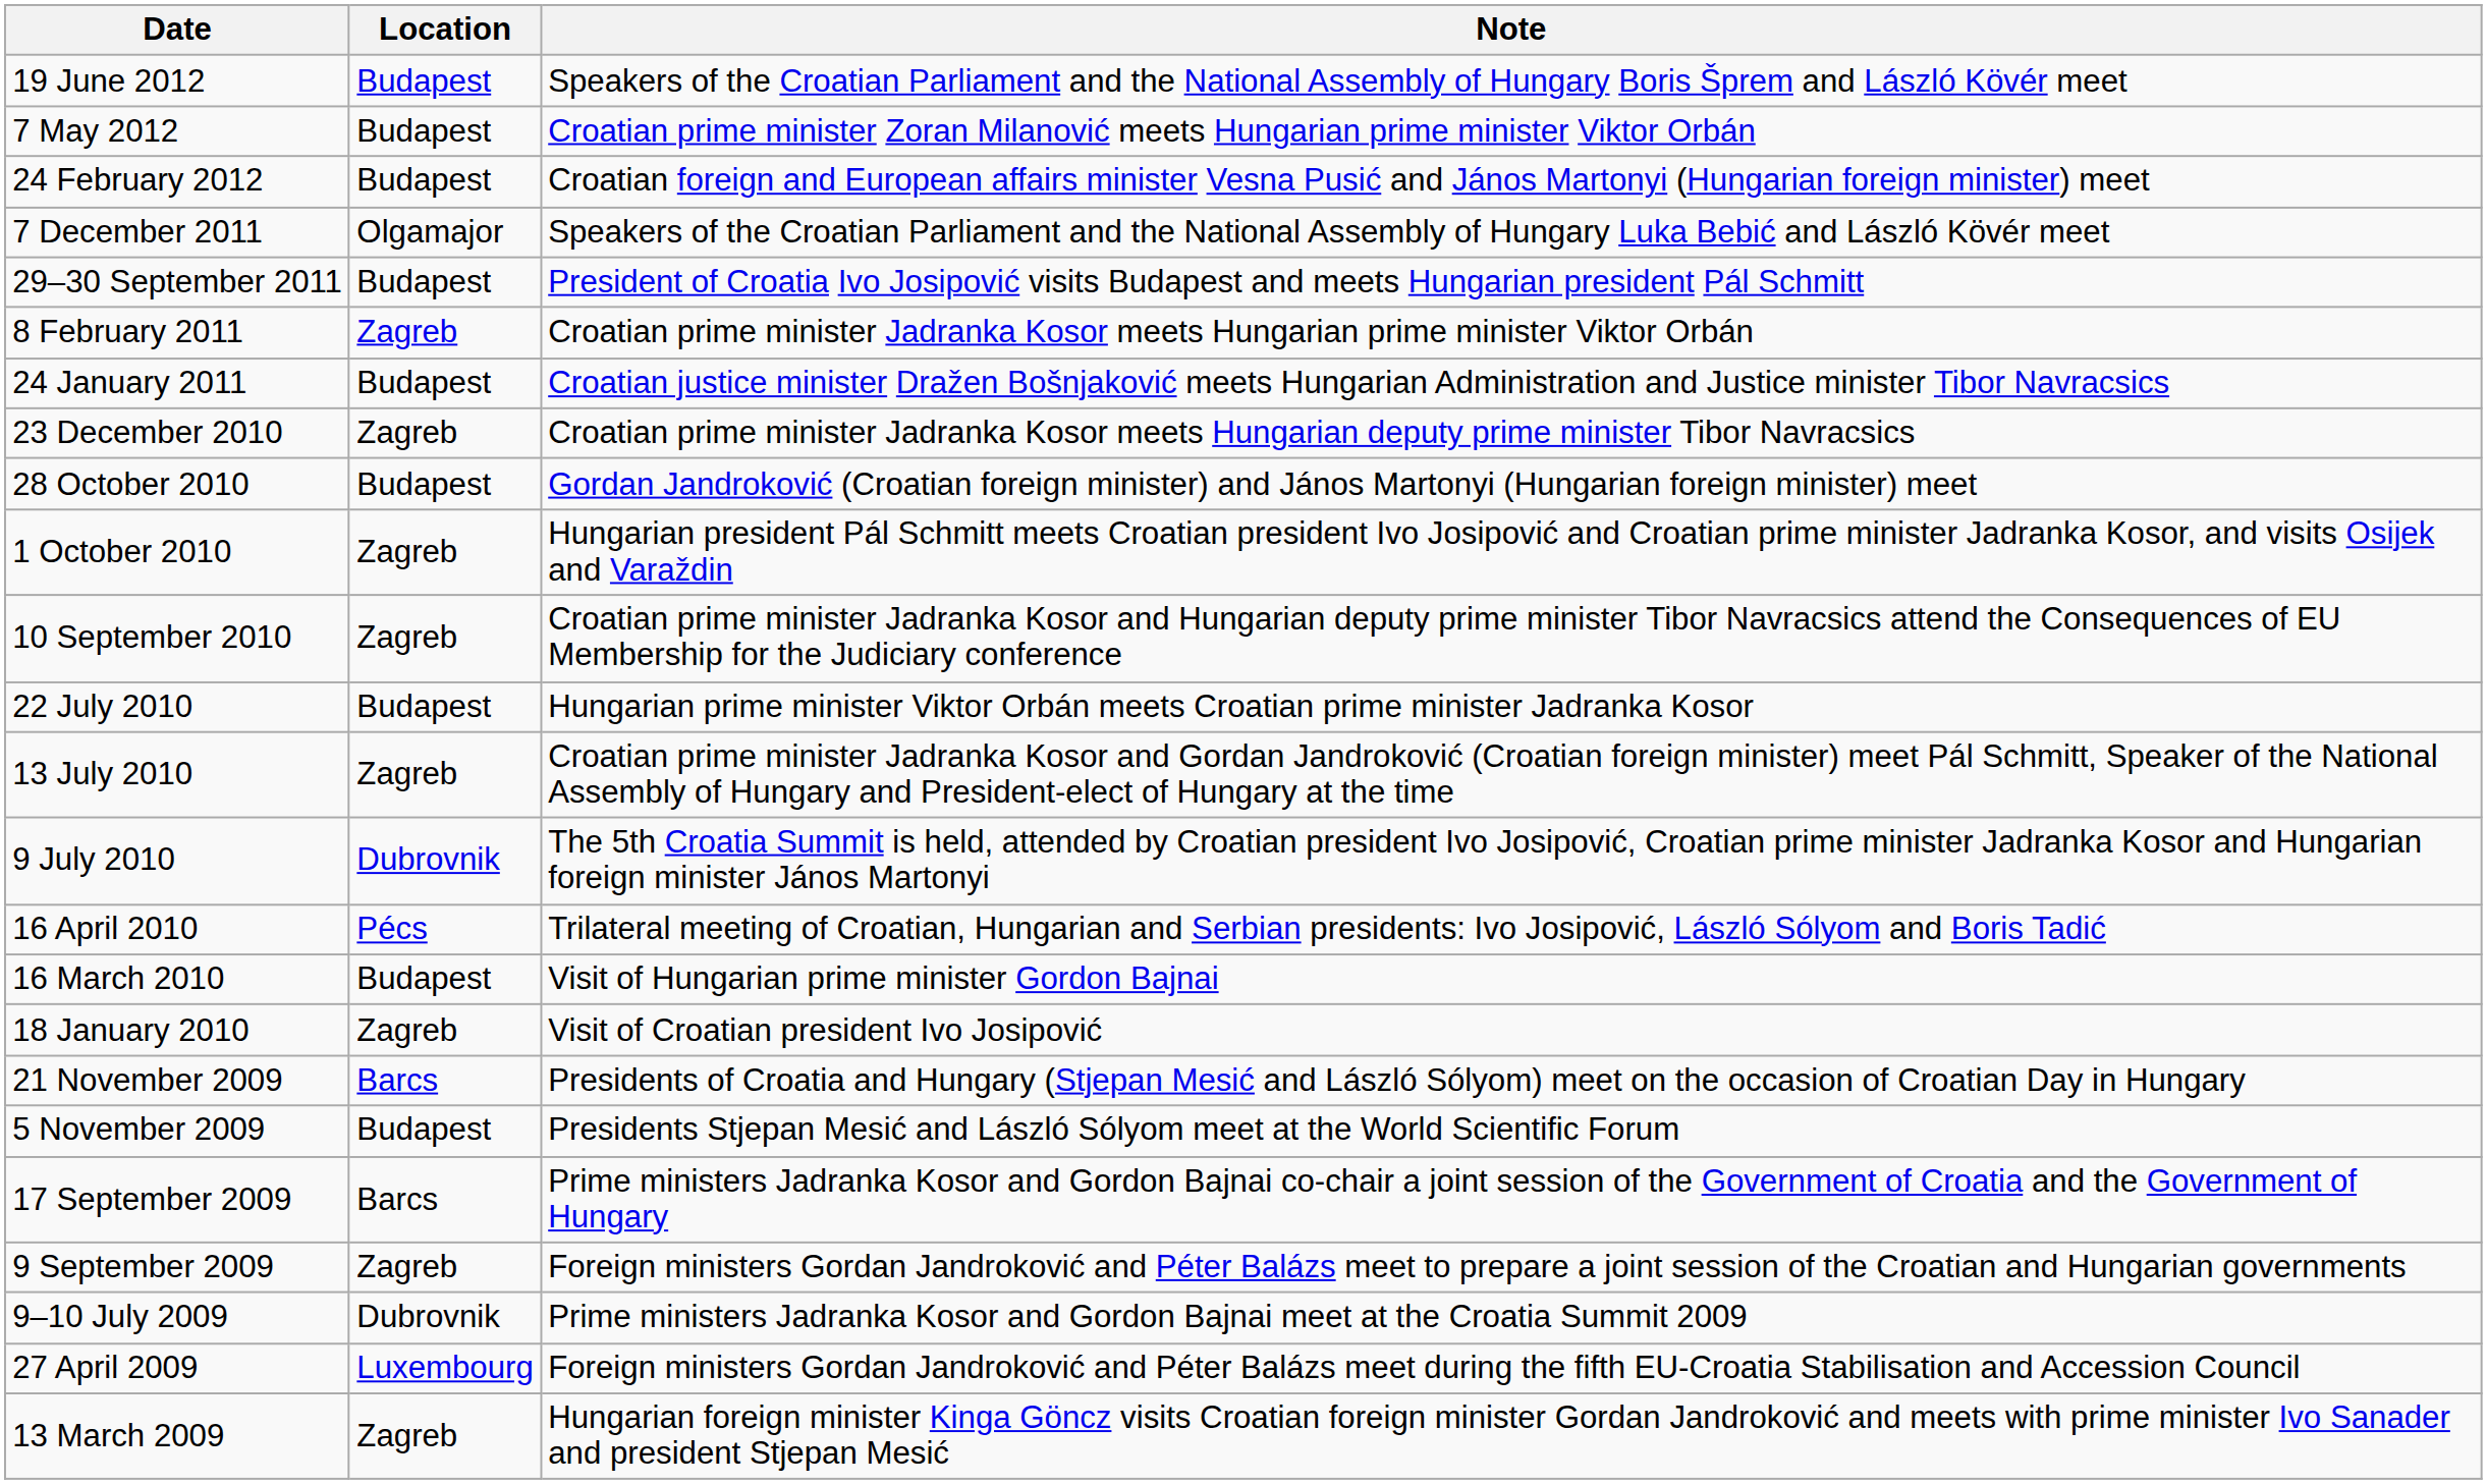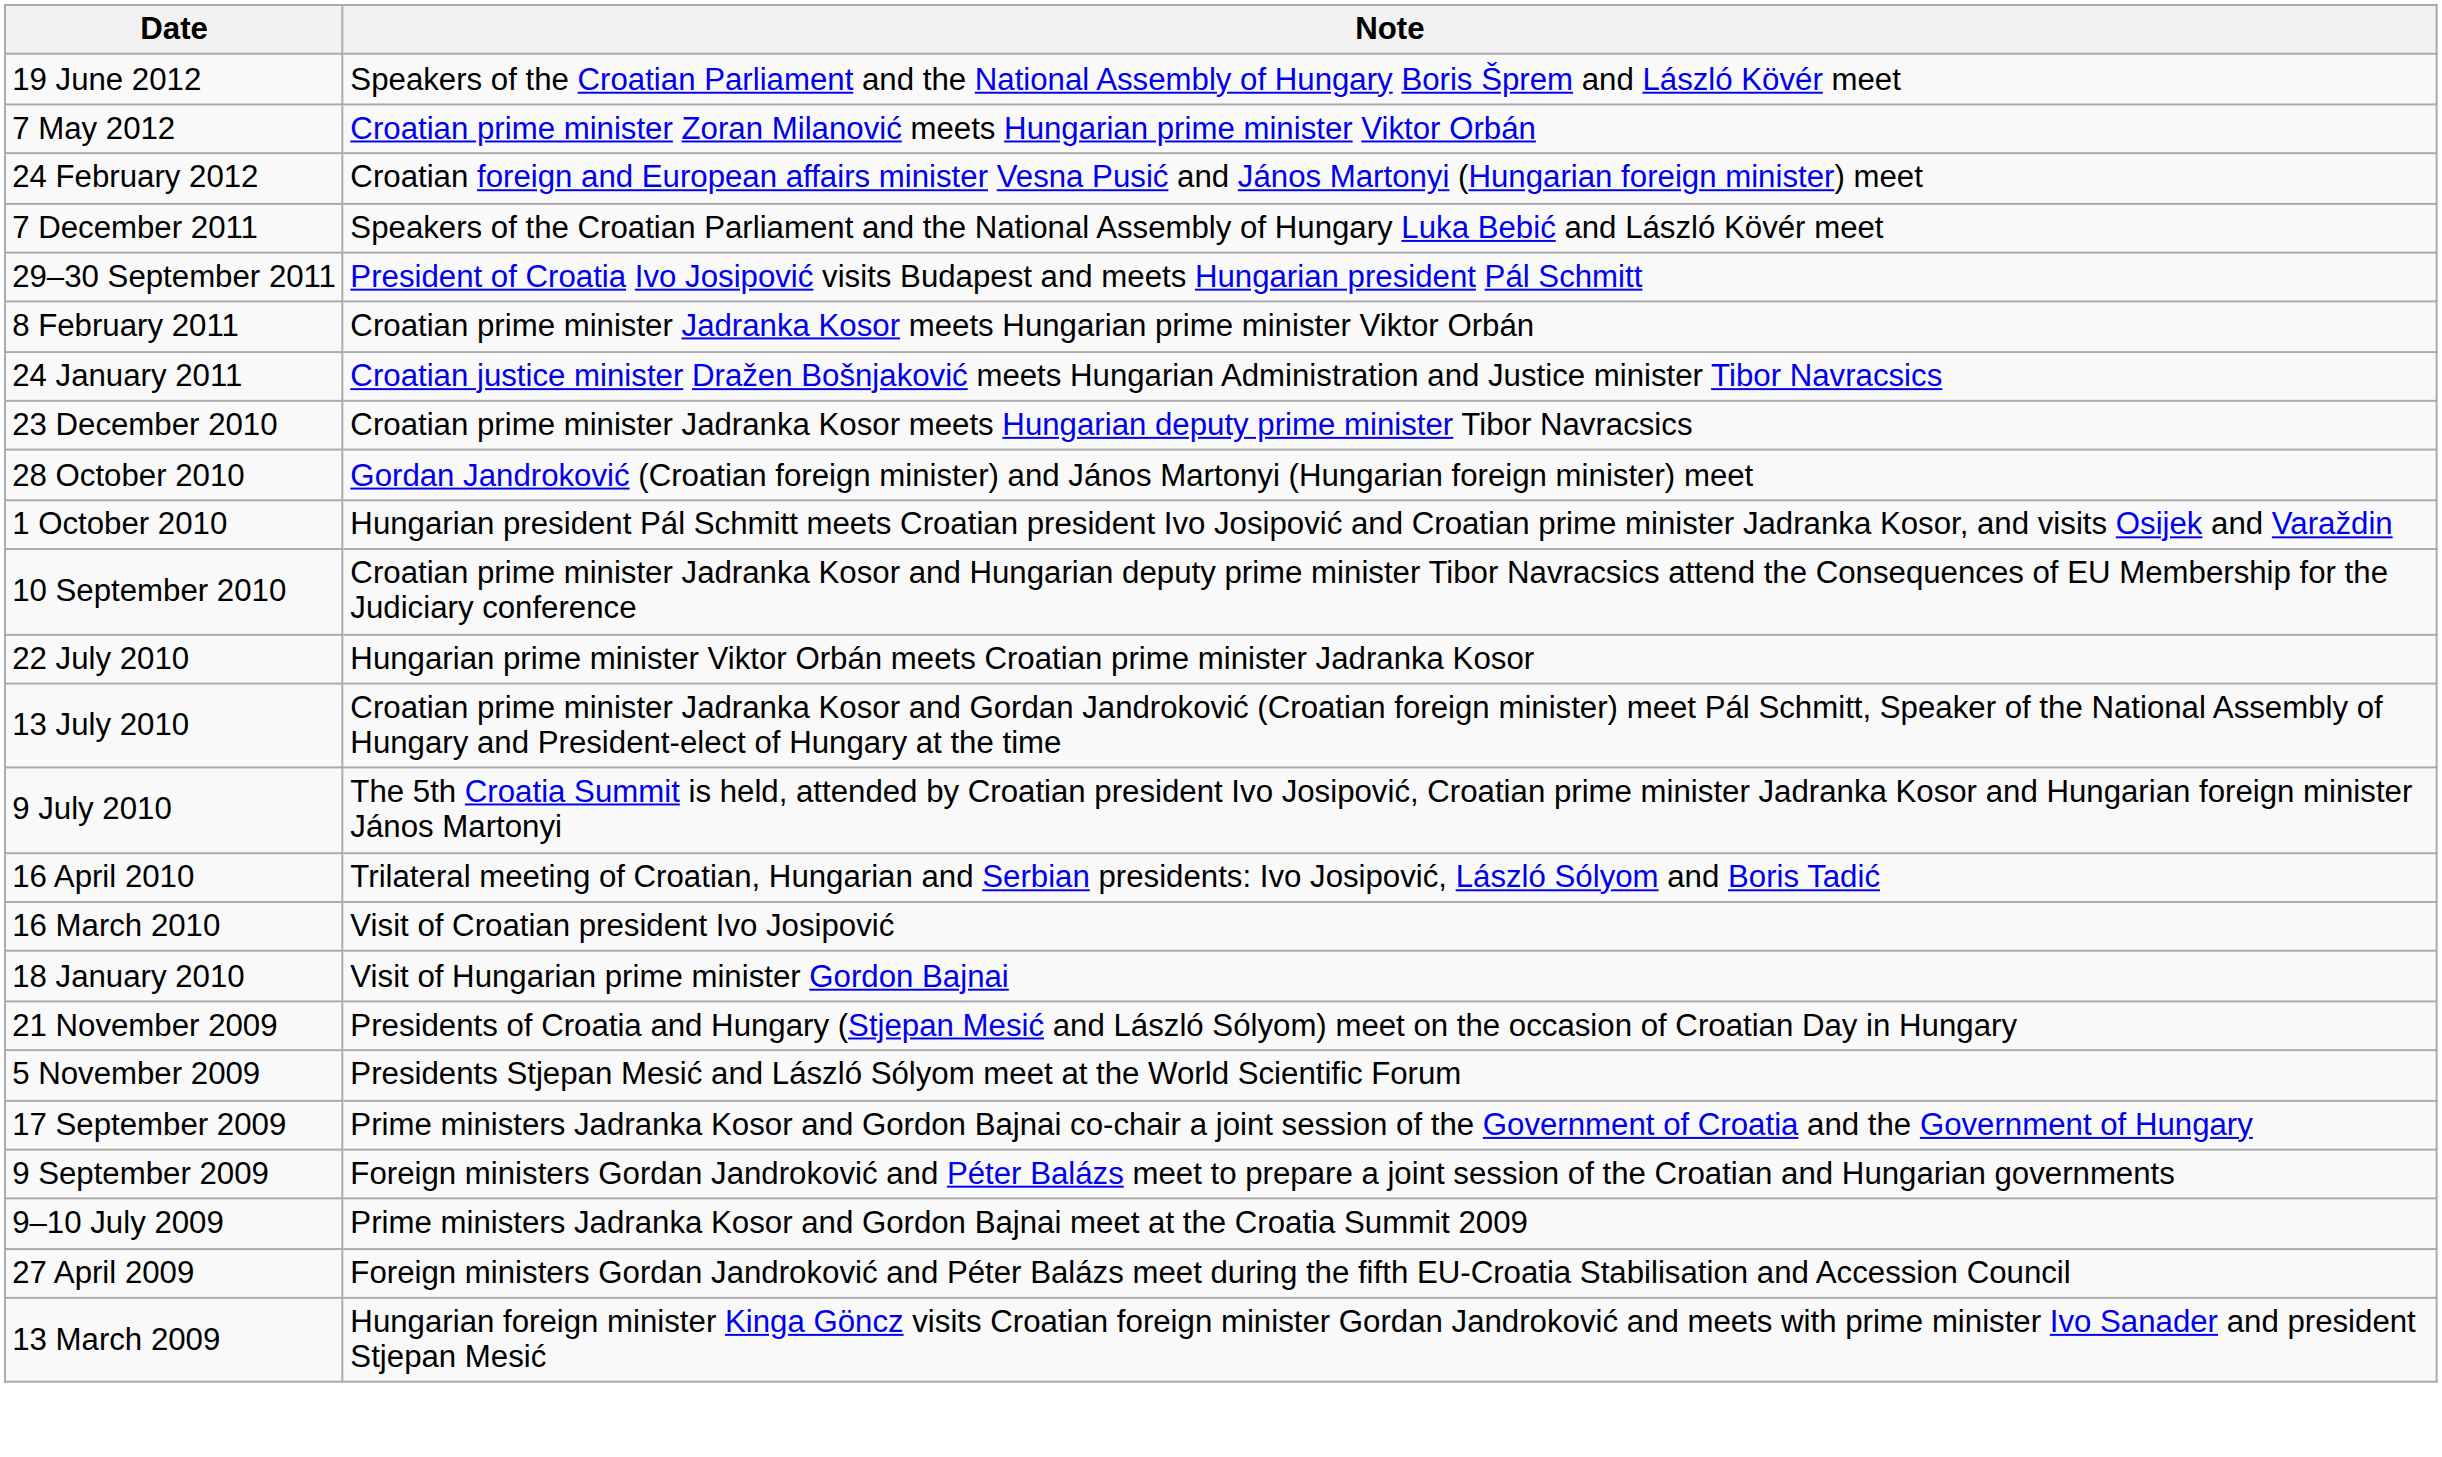 <table class="wikitable">
 <tr>
 <th>Date</th>
-<th>Location</th>
 <th>Note</th>
 </tr>
 <tr>
 <td>19 June 2012</td>
-<td><a href='#'>Budapest</a></td>
 <td>Speakers of the <a href='#'>Croatian Parliament</a> and the <a href='#'>National Assembly of Hungary</a> <a href='#'>Boris Šprem</a> and <a href='#'>László Kövér</a> meet</td>
 </tr>
 <tr>
 <td>7 May 2012</td>
-<td>Budapest</td>
 <td><a href='#'>Croatian prime minister</a> <a href='#'>Zoran Milanović</a> meets <a href='#'>Hungarian prime minister</a> <a href='#'>Viktor Orbán</a></td>
 </tr>
 <tr>
 <td>24 February 2012</td>
-<td>Budapest</td>
 <td>Croatian <a href='#'>foreign and European affairs minister</a> <a href='#'>Vesna Pusić</a> and <a href='#'>János Martonyi</a> (<a href='#'>Hungarian foreign minister</a>) meet</td>
 </tr>
 <tr>
 <td>7 December 2011</td>
-<td>Olgamajor</td>
 <td>Speakers of the Croatian Parliament and the National Assembly of Hungary <a href='#'>Luka Bebić</a> and László Kövér meet</td>
 </tr>
 <tr>
 <td nowrap=yes>29–30 September 2011</td>
-<td>Budapest</td>
 <td><a href='#'>President of Croatia</a> <a href='#'>Ivo Josipović</a> visits Budapest and meets <a href='#'>Hungarian president</a> <a href='#'>Pál Schmitt</a></td>
 </tr>
 <tr>
 <td>8 February 2011</td>
-<td><a href='#'>Zagreb</a></td>
 <td>Croatian prime minister <a href='#'>Jadranka Kosor</a> meets Hungarian prime minister Viktor Orbán</td>
 </tr>
 <tr>
 <td>24 January 2011</td>
-<td>Budapest</td>
 <td><a href='#'>Croatian justice minister</a> <a href='#'>Dražen Bošnjaković</a> meets Hungarian Administration and Justice minister <a href='#'>Tibor Navracsics</a></td>
 </tr>
 <tr>
 <td nowrap=yes>23 December 2010</td>
-<td>Zagreb</td>
 <td>Croatian prime minister Jadranka Kosor meets <a href='#'>Hungarian deputy prime minister</a> Tibor Navracsics</td>
 </tr>
 <tr>
 <td>28 October 2010</td>
-<td>Budapest</td>
 <td><a href='#'>Gordan Jandroković</a> (Croatian foreign minister) and János Martonyi (Hungarian foreign minister) meet</td>
 </tr>
 <tr>
 <td>1 October 2010</td>
-<td>Zagreb</td>
 <td>Hungarian president Pál Schmitt meets Croatian president Ivo Josipović and Croatian prime minister Jadranka Kosor, and visits <a href='#'>Osijek</a> and <a href='#'>Varaždin</a></td>
 </tr>
 <tr>
 <td nowrap=yes>10 September 2010</td>
-<td>Zagreb</td>
 <td>Croatian prime minister Jadranka Kosor and Hungarian deputy prime minister Tibor Navracsics attend the Consequences of EU Membership for the Judiciary conference</td>
 </tr>
 <tr>
 <td>22 July 2010</td>
-<td>Budapest</td>
 <td>Hungarian prime minister Viktor Orbán meets Croatian prime minister Jadranka Kosor</td>
 </tr>
 <tr>
 <td>13 July 2010</td>
-<td>Zagreb</td>
 <td>Croatian prime minister Jadranka Kosor and Gordan Jandroković (Croatian foreign minister) meet Pál Schmitt, Speaker of the National Assembly of Hungary and President-elect of Hungary at the time</td>
 </tr>
 <tr>
 <td>9 July 2010</td>
-<td><a href='#'>Dubrovnik</a></td>
 <td>The 5th <a href='#'>Croatia Summit</a> is held, attended by Croatian president Ivo Josipović, Croatian prime minister Jadranka Kosor and Hungarian foreign minister János Martonyi</td>
 </tr>
 <tr>
 <td>16 April 2010</td>
-<td><a href='#'>Pécs</a></td>
 <td>Trilateral meeting of Croatian, Hungarian and <a href='#'>Serbian</a> presidents: Ivo Josipović, <a href='#'>László Sólyom</a> and <a href='#'>Boris Tadić</a></td>
 </tr>
 <tr>
 <td>16 March 2010</td>
-<td>Budapest</td>
+<td>Visit of Croatian president Ivo Josipović</td>
+</tr>
+<tr>
+<td>18 January 2010</td>
 <td>Visit of Hungarian prime minister <a href='#'>Gordon Bajnai</a></td>
 </tr>
 <tr>
-<td>18 January 2010</td>
-<td>Zagreb</td>
-<td>Visit of Croatian president Ivo Josipović</td>
-</tr>
-<tr>
 <td>21 November 2009</td>
-<td><a href='#'>Barcs</a></td>
 <td>Presidents of Croatia and Hungary (<a href='#'>Stjepan Mesić</a> and László Sólyom) meet on the occasion of Croatian Day in Hungary</td>
 </tr>
 <tr>
 <td>5 November 2009</td>
-<td>Budapest</td>
 <td>Presidents Stjepan Mesić and László Sólyom meet at the World Scientific Forum</td>
 </tr>
 <tr>
 <td>17 September 2009</td>
-<td>Barcs</td>
 <td>Prime ministers Jadranka Kosor and Gordon Bajnai co-chair a joint session of the <a href='#'>Government of Croatia</a> and the <a href='#'>Government of Hungary</a></td>
 </tr>
 <tr>
 <td>9 September 2009</td>
-<td>Zagreb</td>
 <td>Foreign ministers Gordan Jandroković and <a href='#'>Péter Balázs</a> meet to prepare a joint session of the Croatian and Hungarian governments</td>
 </tr>
 <tr>
 <td nowrap=yes>9–10 July 2009</td>
-<td>Dubrovnik</td>
 <td>Prime ministers Jadranka Kosor and Gordon Bajnai meet at the Croatia Summit 2009</td>
 </tr>
 <tr>
 <td>27 April 2009</td>
-<td><a href='#'>Luxembourg</a></td>
 <td>Foreign ministers Gordan Jandroković and Péter Balázs meet during the fifth EU-Croatia Stabilisation and Accession Council</td>
 </tr>
 <tr>
 <td>13 March 2009</td>
-<td>Zagreb</td>
 <td>Hungarian foreign minister <a href='#'>Kinga Göncz</a> visits Croatian foreign minister Gordan Jandroković and meets with prime minister <a href='#'>Ivo Sanader</a> and president Stjepan Mesić</td>
 </tr>
 </table>
